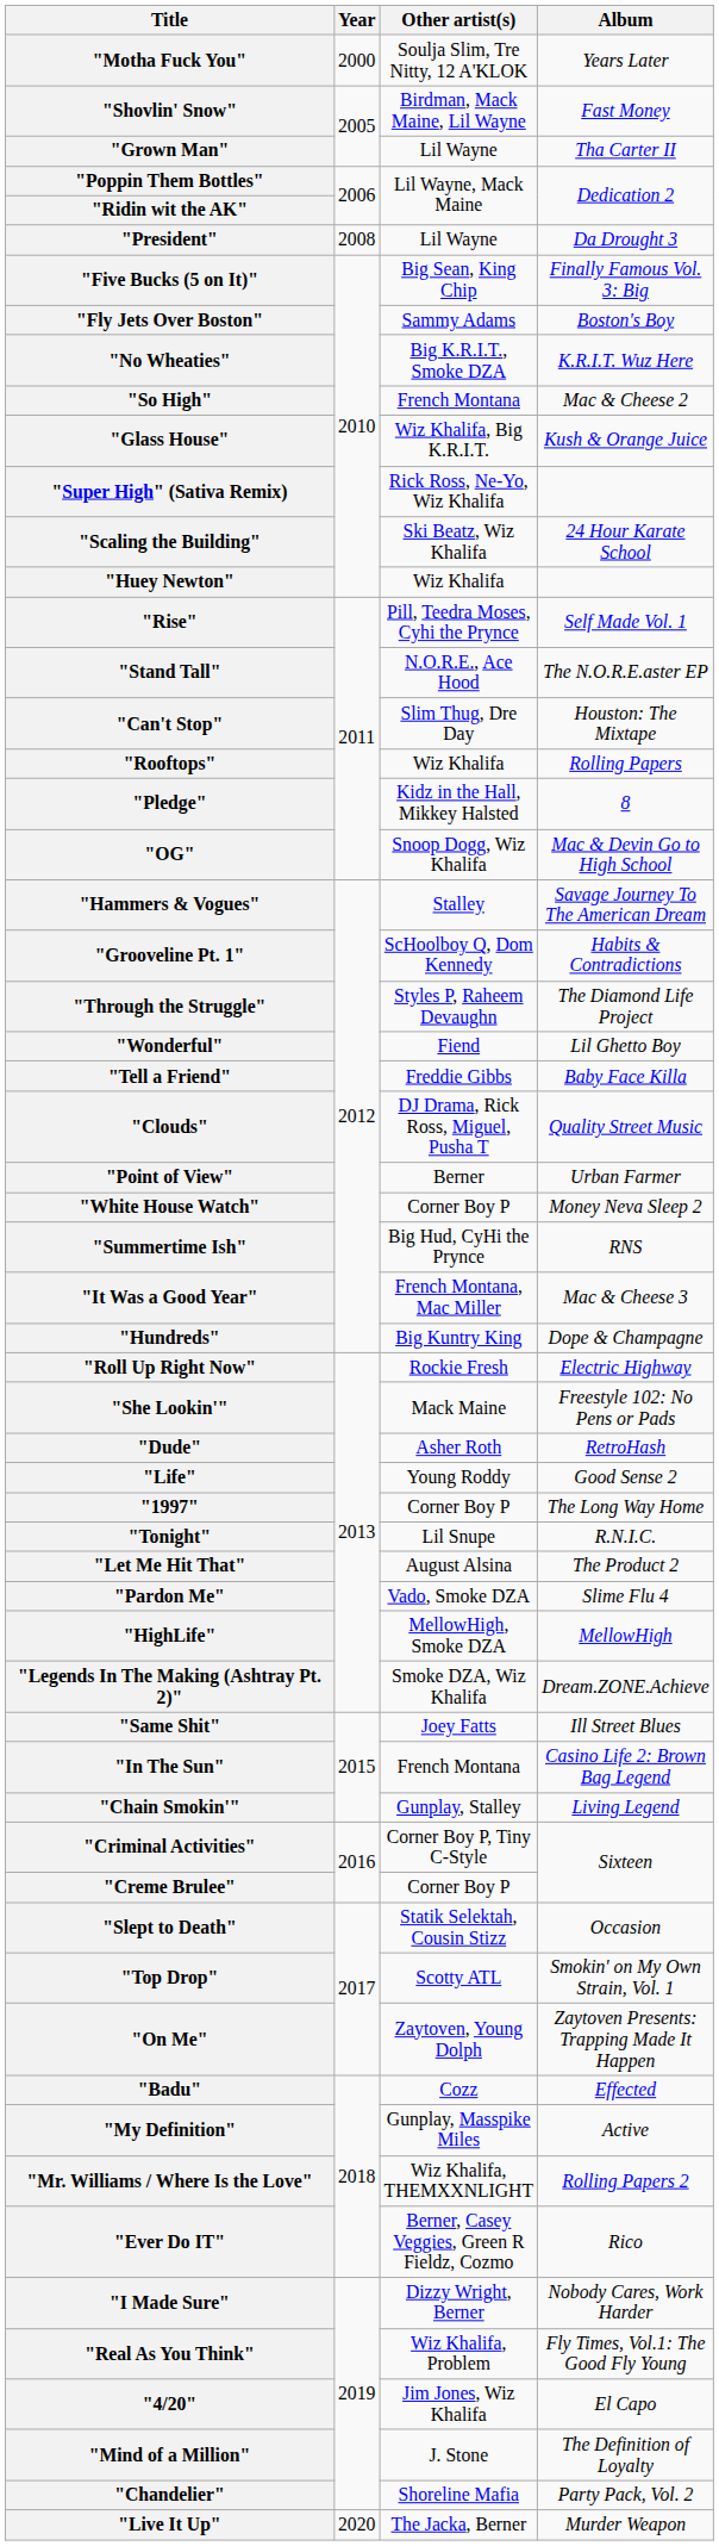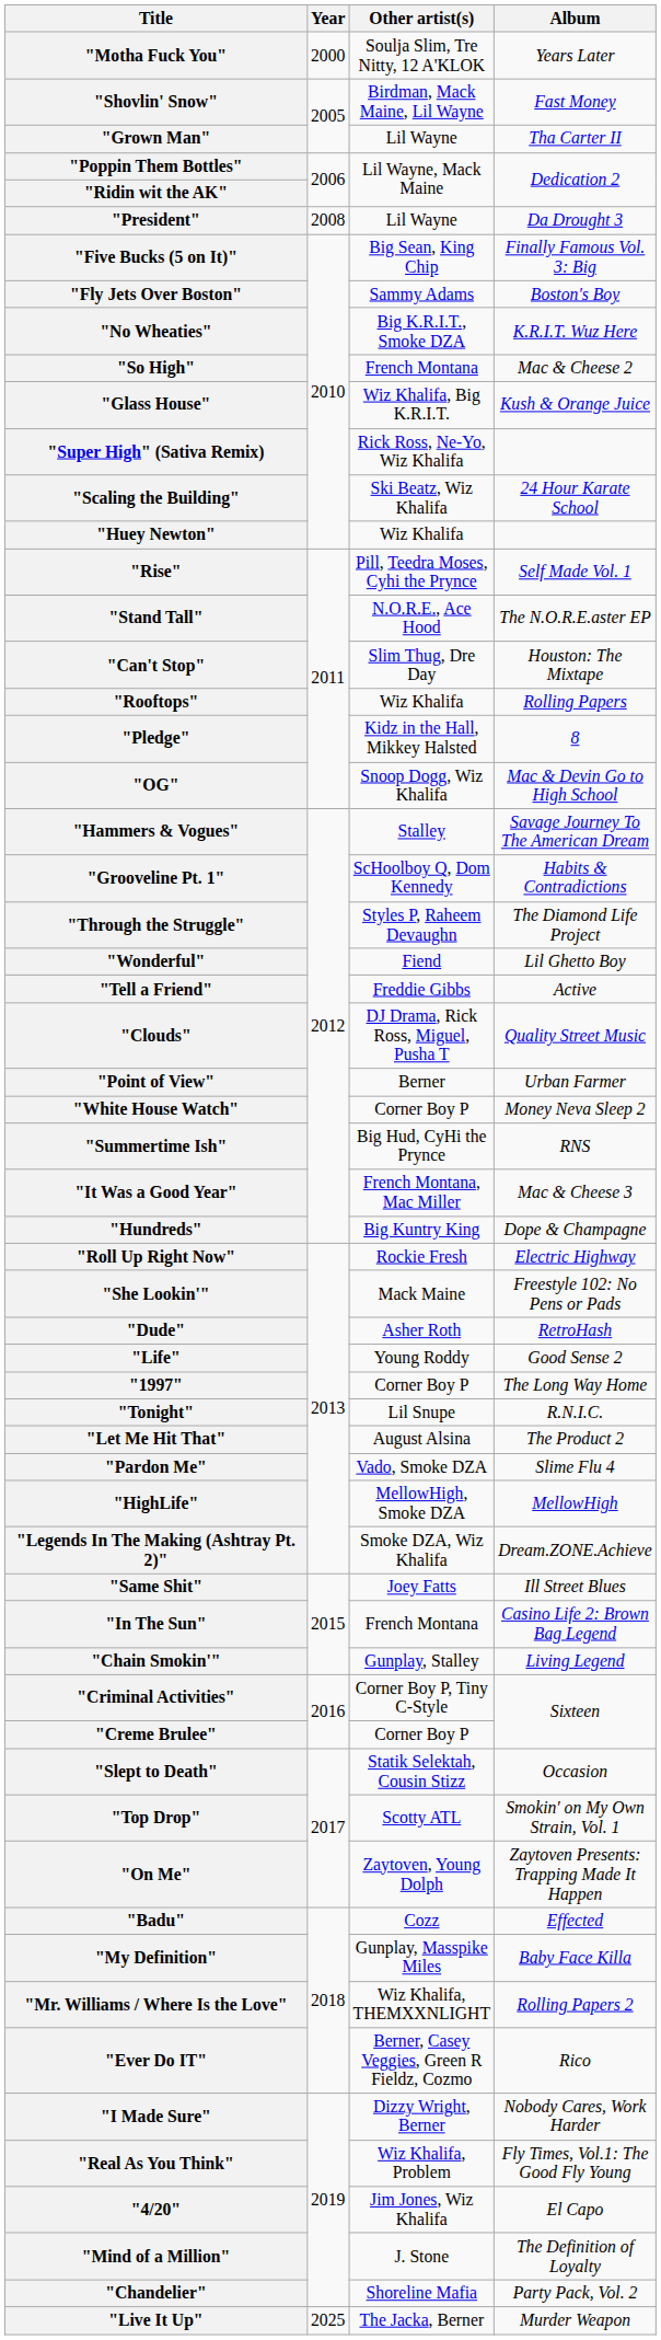 <table class="wikitable plainrowheaders" style="text-align:center;">
 <tr>
 <th scope="col" style="width:19em;">Title</th>
 <th scope="col">Year</th>
 <th scope="col">Other artist(s)</th>
 <th scope="col">Album</th>
 </tr>
 <tr>
 <th scope="row">"Motha Fuck You"</th>
 <td rowspan="">2000</td>
 <td>Soulja Slim, Tre Nitty, 12 A'KLOK</td>
 <td><em>Years Later</em></td>
 </tr>
 <tr>
 <th scope="row">"Shovlin' Snow"</th>
 <td rowspan="2">2005</td>
 <td><a href='#'>Birdman</a>, <a href='#'>Mack Maine</a>, <a href='#'>Lil Wayne</a></td>
 <td><em><a href='#'>Fast Money</a></em></td>
 </tr>
 <tr>
 <th scope="row">"Grown Man"</th>
 <td>Lil Wayne</td>
 <td><em><a href='#'>Tha Carter II</a></em></td>
 </tr>
 <tr>
 <th scope="row">"Poppin Them Bottles"</th>
 <td rowspan="2">2006</td>
 <td rowspan="2">Lil Wayne, Mack Maine</td>
 <td rowspan="2"><em><a href='#'>Dedication 2</a></em></td>
 </tr>
 <tr>
 <th scope="row">"Ridin wit the AK"</th>
 </tr>
 <tr>
 <th scope="row">"President"</th>
 <td>2008</td>
 <td>Lil Wayne</td>
 <td><em><a href='#'>Da Drought 3</a></em></td>
 </tr>
 <tr>
 <th scope="row">"Five Bucks (5 on It)"</th>
 <td rowspan="8">2010</td>
 <td><a href='#'>Big Sean</a>, <a href='#'>King Chip</a></td>
 <td><em><a href='#'>Finally Famous Vol. 3: Big</a></em></td>
 </tr>
 <tr>
 <th scope="row">"Fly Jets Over Boston"</th>
 <td><a href='#'>Sammy Adams</a></td>
 <td><em><a href='#'>Boston's Boy</a></em></td>
 </tr>
 <tr>
 <th scope="row">"No Wheaties"</th>
 <td><a href='#'>Big K.R.I.T.</a>, <a href='#'>Smoke DZA</a></td>
 <td><em><a href='#'>K.R.I.T. Wuz Here</a></em></td>
 </tr>
 <tr>
 <th scope="row">"So High"</th>
 <td><a href='#'>French Montana</a></td>
 <td><em>Mac & Cheese 2</em></td>
 </tr>
 <tr>
 <th scope="row">"Glass House"</th>
 <td><a href='#'>Wiz Khalifa</a>, Big K.R.I.T.</td>
 <td><em><a href='#'>Kush & Orange Juice</a></em></td>
 </tr>
 <tr>
 <th scope="row">"<a href='#'>Super High</a>" (Sativa Remix)</th>
 <td><a href='#'>Rick Ross</a>, <a href='#'>Ne-Yo</a>, Wiz Khalifa</td>
 <td></td>
 </tr>
 <tr>
 <th scope="row">"Scaling the Building"</th>
 <td><a href='#'>Ski Beatz</a>, Wiz Khalifa</td>
 <td><em><a href='#'>24 Hour Karate School</a></em></td>
 </tr>
 <tr>
 <th scope="row">"Huey Newton"</th>
 <td>Wiz Khalifa</td>
 <td></td>
 </tr>
 <tr>
 <th scope="row">"Rise"</th>
 <td rowspan="6">2011</td>
 <td><a href='#'>Pill</a>, <a href='#'>Teedra Moses</a>, <a href='#'>Cyhi the Prynce</a></td>
 <td><em><a href='#'>Self Made Vol. 1</a></em></td>
 </tr>
 <tr>
 <th scope="row">"Stand Tall"</th>
 <td><a href='#'>N.O.R.E.</a>, <a href='#'>Ace Hood</a></td>
 <td><em>The N.O.R.E.aster EP</em></td>
 </tr>
 <tr>
 <th scope="row">"Can't Stop"</th>
 <td><a href='#'>Slim Thug</a>, Dre Day</td>
 <td><em>Houston: The Mixtape</em></td>
 </tr>
 <tr>
 <th scope="row">"Rooftops"</th>
 <td>Wiz Khalifa</td>
 <td><em><a href='#'>Rolling Papers</a></em></td>
 </tr>
 <tr>
 <th scope="row">"Pledge"</th>
 <td><a href='#'>Kidz in the Hall</a>, Mikkey Halsted</td>
 <td><em><a href='#'>8</a></em></td>
 </tr>
 <tr>
 <th scope="row">"OG"</th>
 <td><a href='#'>Snoop Dogg</a>, Wiz Khalifa</td>
 <td><em><a href='#'>Mac & Devin Go to High School</a></em></td>
 </tr>
 <tr>
 <th scope="row">"Hammers & Vogues"</th>
 <td rowspan="11">2012</td>
 <td><a href='#'>Stalley</a></td>
 <td><em><a href='#'>Savage Journey To The American Dream</a></em></td>
 </tr>
 <tr>
 <th scope="row">"Grooveline Pt. 1"</th>
 <td><a href='#'>ScHoolboy Q</a>, <a href='#'>Dom Kennedy</a></td>
 <td><em><a href='#'>Habits & Contradictions</a></em></td>
 </tr>
 <tr>
 <th scope="row">"Through the Struggle"</th>
 <td><a href='#'>Styles P</a>, <a href='#'>Raheem Devaughn</a></td>
 <td><em>The Diamond Life Project</em></td>
 </tr>
 <tr>
 <th scope="row">"Wonderful"</th>
 <td><a href='#'>Fiend</a></td>
 <td><em>Lil Ghetto Boy</em></td>
 </tr>
 <tr>
 <th scope="row">"Tell a Friend"</th>
 <td><a href='#'>Freddie Gibbs</a></td>
-<td><em><a href='#'>Baby Face Killa</a></em></td>
+<td><em>Active</em></td>
 </tr>
 <tr>
 <th scope="row">"Clouds"</th>
 <td><a href='#'>DJ Drama</a>, Rick Ross, <a href='#'>Miguel</a>, <a href='#'>Pusha T</a></td>
 <td><em><a href='#'>Quality Street Music</a></em></td>
 </tr>
 <tr>
 <th scope="row">"Point of View"</th>
 <td>Berner</td>
 <td><em>Urban Farmer</em></td>
 </tr>
 <tr>
 <th scope="row">"White House Watch"</th>
 <td>Corner Boy P</td>
 <td><em>Money Neva Sleep 2</em></td>
 </tr>
 <tr>
 <th scope="row">"Summertime Ish"</th>
 <td>Big Hud, CyHi the Prynce</td>
 <td><em>RNS</em></td>
 </tr>
 <tr>
 <th scope="row">"It Was a Good Year"</th>
 <td><a href='#'>French Montana</a>, <a href='#'>Mac Miller</a></td>
 <td><em>Mac & Cheese 3</em></td>
 </tr>
 <tr>
 <th scope="row">"Hundreds"</th>
 <td><a href='#'>Big Kuntry King</a></td>
 <td><em>Dope & Champagne</em></td>
 </tr>
 <tr>
 <th scope="row">"Roll Up Right Now"</th>
 <td rowspan="10">2013</td>
 <td><a href='#'>Rockie Fresh</a></td>
 <td><em><a href='#'>Electric Highway</a></em></td>
 </tr>
 <tr>
 <th scope="row">"She Lookin'"</th>
 <td>Mack Maine</td>
 <td><em>Freestyle 102: No Pens or Pads</em></td>
 </tr>
 <tr>
 <th scope="row">"Dude"</th>
 <td><a href='#'>Asher Roth</a></td>
 <td><em><a href='#'>RetroHash</a></em></td>
 </tr>
 <tr>
 <th scope="row">"Life"</th>
 <td>Young Roddy</td>
 <td><em>Good Sense 2</em></td>
 </tr>
 <tr>
 <th scope="row">"1997"</th>
 <td>Corner Boy P</td>
 <td><em>The Long Way Home</em></td>
 </tr>
 <tr>
 <th scope="row">"Tonight"</th>
 <td>Lil Snupe</td>
 <td><em>R.N.I.C.</em></td>
 </tr>
 <tr>
 <th scope="row">"Let Me Hit That"</th>
 <td>August Alsina</td>
 <td><em>The Product 2</em></td>
 </tr>
 <tr>
 <th scope="row">"Pardon Me"</th>
 <td><a href='#'>Vado</a>, Smoke DZA</td>
 <td><em>Slime Flu 4</em></td>
 </tr>
 <tr>
 <th scope="row">"HighLife"</th>
 <td><a href='#'>MellowHigh</a>, Smoke DZA</td>
 <td><em><a href='#'>MellowHigh</a></em></td>
 </tr>
 <tr>
 <th scope="row">"Legends In The Making (Ashtray Pt. 2)"</th>
 <td>Smoke DZA, Wiz Khalifa</td>
 <td><em>Dream.ZONE.Achieve</em></td>
 </tr>
 <tr>
 <th scope="row">"Same Shit"</th>
 <td rowspan= "3">2015</td>
 <td><a href='#'>Joey Fatts</a></td>
 <td><em>Ill Street Blues</em></td>
 </tr>
 <tr>
 <th scope="row">"In The Sun"</th>
 <td>French Montana</td>
 <td><em><a href='#'>Casino Life 2: Brown Bag Legend</a></em></td>
 </tr>
 <tr>
 <th scope="row">"Chain Smokin'"</th>
 <td><a href='#'>Gunplay</a>, Stalley</td>
 <td><em><a href='#'>Living Legend</a></em></td>
 </tr>
 <tr>
 <th scope="row">"Criminal Activities"</th>
 <td rowspan= "2">2016</td>
 <td>Corner Boy P, Tiny C-Style</td>
 <td rowspan= "2"><em>Sixteen</em></td>
 </tr>
 <tr>
 <th scope="row">"Creme Brulee"</th>
 <td>Corner Boy P</td>
 </tr>
 <tr>
 <th scope="row">"Slept to Death"</th>
 <td rowspan="3">2017</td>
 <td><a href='#'>Statik Selektah</a>, <a href='#'>Cousin Stizz</a></td>
 <td><em>Occasion</em></td>
 </tr>
 <tr>
 <th scope="row">"Top Drop"</th>
 <td><a href='#'>Scotty ATL</a></td>
 <td><em>Smokin' on My Own Strain, Vol. 1</em></td>
 </tr>
 <tr>
 <th scope="row">"On Me"</th>
 <td><a href='#'>Zaytoven</a>, <a href='#'>Young Dolph</a></td>
 <td><em>Zaytoven Presents: Trapping Made It Happen</em></td>
 </tr>
 <tr>
 <th scope="row">"Badu"</th>
 <td rowspan="4">2018</td>
 <td><a href='#'>Cozz</a></td>
 <td><em><a href='#'>Effected</a></em></td>
 </tr>
 <tr>
 <th scope="row">"My Definition"</th>
 <td>Gunplay, <a href='#'>Masspike Miles</a></td>
-<td><em>Active</em></td>
+<td><em><a href='#'>Baby Face Killa</a></em></td>
 </tr>
 <tr>
 <th scope="row">"Mr. Williams / Where Is the Love"</th>
 <td>Wiz Khalifa, THEMXXNLIGHT</td>
 <td><em><a href='#'>Rolling Papers 2</a></em></td>
 </tr>
 <tr>
 <th scope="row">"Ever Do IT"</th>
 <td><a href='#'>Berner</a>, <a href='#'>Casey Veggies</a>, Green R Fieldz, Cozmo</td>
 <td><em>Rico</em></td>
 </tr>
 <tr>
 <th scope="row">"I Made Sure"</th>
 <td rowspan="5">2019</td>
 <td><a href='#'>Dizzy Wright</a>, <a href='#'>Berner</a></td>
 <td><em>Nobody Cares, Work Harder</em></td>
 </tr>
 <tr>
 <th scope="row">"Real As You Think"</th>
 <td><a href='#'>Wiz Khalifa</a>, Problem</td>
 <td><em>Fly Times, Vol.1: The Good Fly Young</em></td>
 </tr>
 <tr>
 <th scope="row">"4/20"</th>
 <td><a href='#'>Jim Jones</a>, Wiz Khalifa</td>
 <td><em>El Capo</em></td>
 </tr>
 <tr>
 <th scope="row">"Mind of a Million"</th>
 <td>J. Stone</td>
 <td><em>The Definition of Loyalty</em></td>
 </tr>
 <tr>
 <th scope="row">"Chandelier"</th>
 <td><a href='#'>Shoreline Mafia</a></td>
 <td><em>Party Pack, Vol. 2</em></td>
 </tr>
 <tr>
 <th scope="row">"Live It Up"</th>
-<td rowspan="">2020</td>
+<td rowspan="">2025</td>
 <td><a href='#'>The Jacka</a>, Berner</td>
 <td><em>Murder Weapon</em></td>
 </tr>
 </table>
